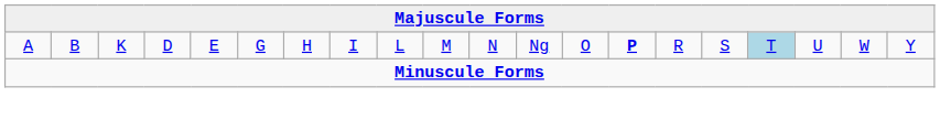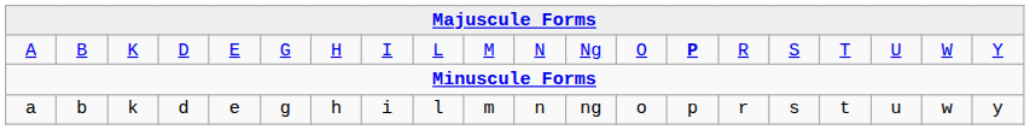 <table class="wikitable" style="border-collapse:collapse;">
 <tr>
 <td bgcolor="#EFEFEF" align="center" colspan="20"><strong><a href='#'>Majuscule Forms</a></strong></td>
 </tr>
 <tr>
 <td width=3% align="center"><a href='#'>A</a></td>
 <td width=3% align="center"><a href='#'>B</a></td>
 <td width=3% align="center"><a href='#'>K</a></td>
 <td width=3% align="center"><a href='#'>D</a></td>
 <td width=3% align="center"><a href='#'>E</a></td>
 <td width=3% align="center"><a href='#'>G</a></td>
 <td width=3% align="center"><a href='#'>H</a></td>
 <td width=3% align="center"><a href='#'>I</a></td>
 <td width=3% align="center"><a href='#'>L</a></td>
 <td width=3% align="center"><a href='#'>M</a></td>
 <td width=3% align="center"><a href='#'>N</a></td>
 <td width=3% align="center"><a href='#'>Ng</a></td>
 <td width=3% align="center"><a href='#'>O</a></td>
 <td width=3% align="center"><strong><a href='#'>P</a></strong></td>
 <td width=3% align="center"><a href='#'>R</a></td>
 <td width=3% align="center"><a href='#'>S</a></td>
-<td width=3% align="center" style="background: lightblue;"><a href='#'>T</a></td>
+<td width=3% align="center"><a href='#'>T</a></td>
 <td width=3% align="center"><a href='#'>U</a></td>
 <td width=3% align="center"><a href='#'>W</a></td>
 <td width=3% align="center"><a href='#'>Y</a></td>
 </tr>
 <tr>
 <td align="center" colspan="20"><strong><a href='#'>Minuscule Forms</a></strong></td>
 </tr>
+<tr>
+<td align="center">a</td>
+<td align="center">b</td>
+<td align="center">k</td>
+<td align="center">d</td>
+<td align="center">e</td>
+<td align="center">g</td>
+<td align="center">h</td>
+<td align="center">i</td>
+<td align="center">l</td>
+<td align="center">m</td>
+<td align="center">n</td>
+<td align="center">ng</td>
+<td align="center">o</td>
+<td align="center">p</td>
+<td align="center">r</td>
+<td align="center">s</td>
+<td align="center">t</td>
+<td align="center">u</td>
+<td align="center">w</td>
+<td align="center">y</td>
+</tr>
 </table>
